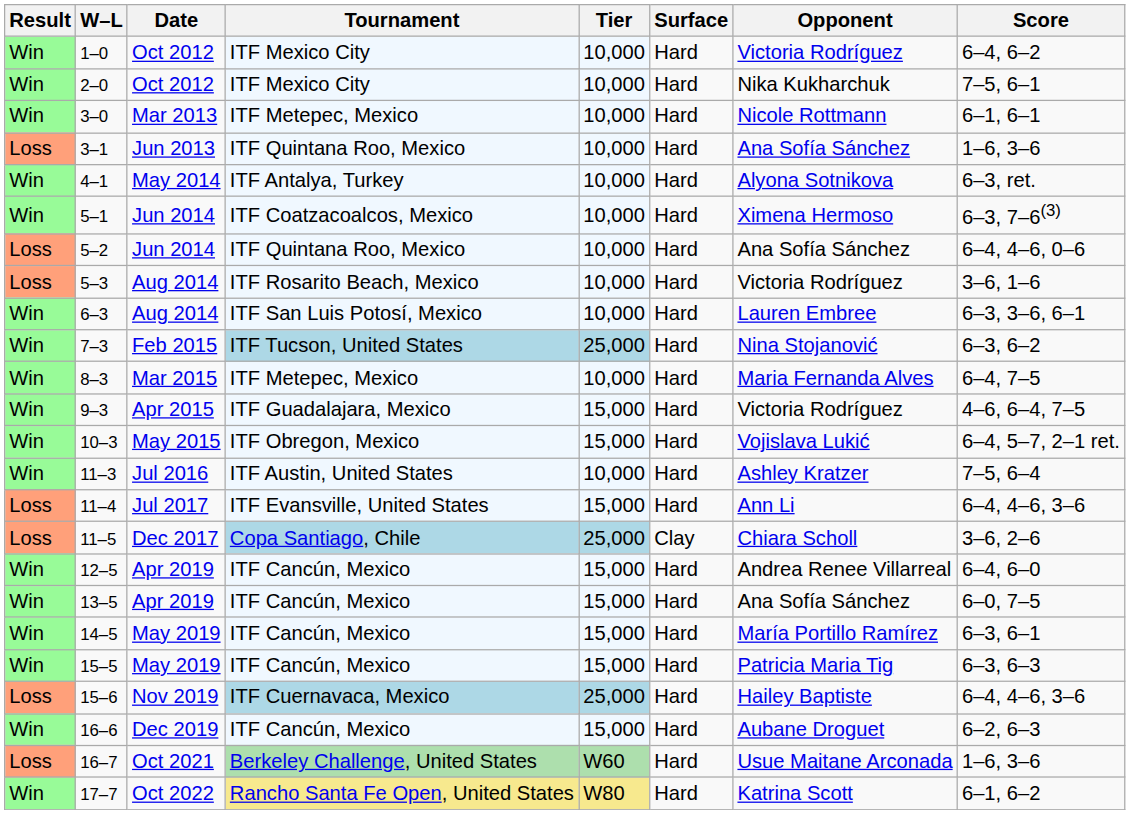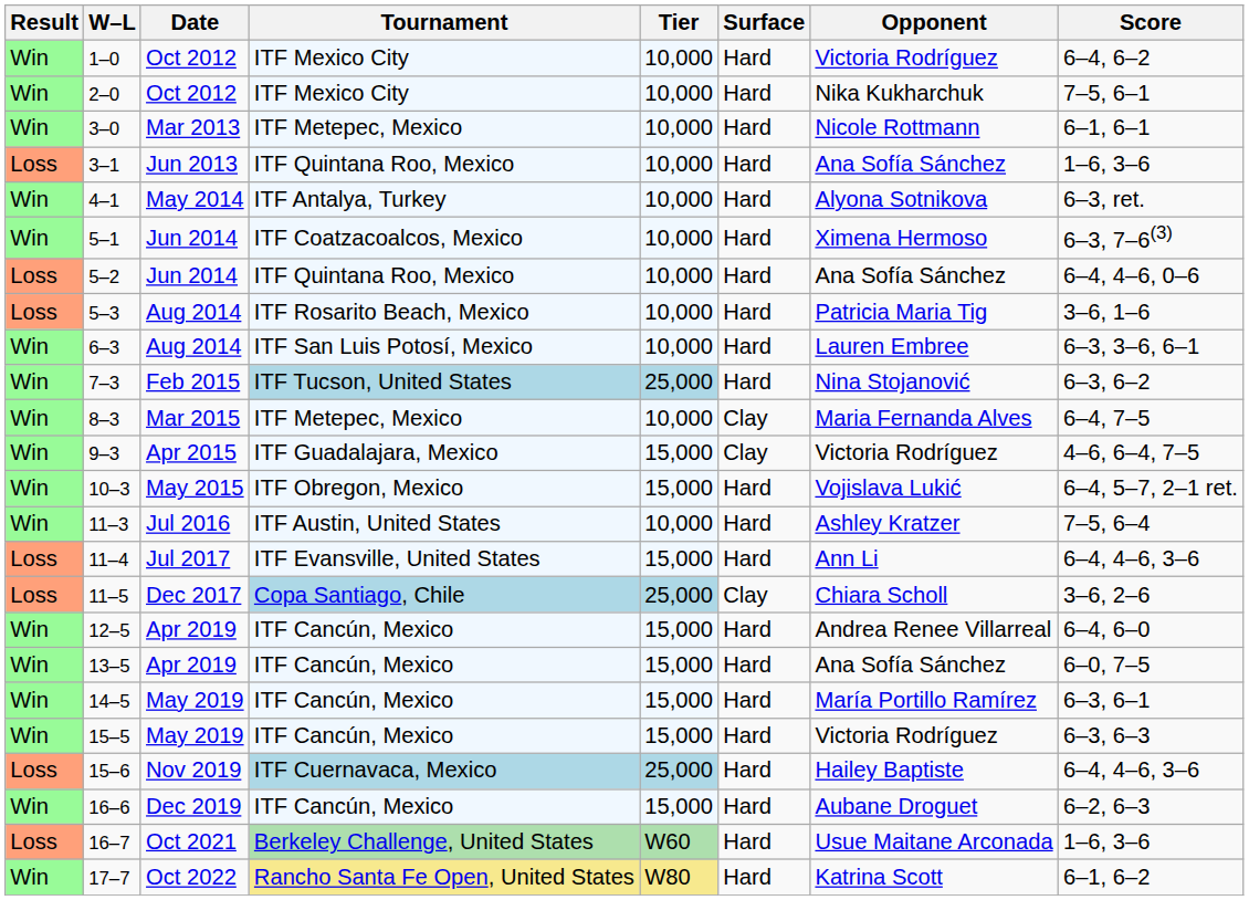 <table class="sortable wikitable nowrap">
 <tr>
 <th>Result</th>
 <th class=unsortable>W–L</th>
 <th>Date</th>
 <th>Tournament</th>
 <th>Tier</th>
 <th>Surface</th>
 <th>Opponent</th>
 <th class=unsortable>Score</th>
 </tr>
 <tr>
 <td style=background:#98fb98>Win</td>
 <td><small>1–0</small></td>
 <td><a href='#'>Oct 2012</a></td>
 <td style=background:#f0f8ff>ITF Mexico City</td>
 <td style=background:#f0f8ff>10,000</td>
 <td>Hard</td>
 <td> <a href='#'>Victoria Rodríguez</a></td>
 <td>6–4, 6–2</td>
 </tr>
 <tr>
 <td style=background:#98fb98>Win</td>
 <td><small>2–0</small></td>
 <td><a href='#'>Oct 2012</a></td>
 <td style=background:#f0f8ff>ITF Mexico City</td>
 <td style=background:#f0f8ff>10,000</td>
 <td>Hard</td>
 <td> Nika Kukharchuk</td>
 <td>7–5, 6–1</td>
 </tr>
 <tr>
 <td style=background:#98fb98>Win</td>
 <td><small>3–0</small></td>
 <td><a href='#'>Mar 2013</a></td>
 <td style=background:#f0f8ff>ITF Metepec, Mexico</td>
 <td style=background:#f0f8ff>10,000</td>
 <td>Hard</td>
 <td> <a href='#'>Nicole Rottmann</a></td>
 <td>6–1, 6–1</td>
 </tr>
 <tr>
 <td style=background:#ffa07a>Loss</td>
 <td><small>3–1</small></td>
 <td><a href='#'>Jun 2013</a></td>
 <td style=background:#f0f8ff>ITF Quintana Roo, Mexico</td>
 <td style=background:#f0f8ff>10,000</td>
 <td>Hard</td>
 <td> <a href='#'>Ana Sofía Sánchez</a></td>
 <td>1–6, 3–6</td>
 </tr>
 <tr>
 <td style=background:#98fb98>Win</td>
 <td><small>4–1</small></td>
 <td><a href='#'>May 2014</a></td>
 <td style=background:#f0f8ff>ITF Antalya, Turkey</td>
 <td style=background:#f0f8ff>10,000</td>
 <td>Hard</td>
 <td> <a href='#'>Alyona Sotnikova</a></td>
 <td>6–3, ret.</td>
 </tr>
 <tr>
 <td style=background:#98fb98>Win</td>
 <td><small>5–1</small></td>
 <td><a href='#'>Jun 2014</a></td>
 <td style=background:#f0f8ff>ITF Coatzacoalcos, Mexico</td>
 <td style=background:#f0f8ff>10,000</td>
 <td>Hard</td>
 <td> <a href='#'>Ximena Hermoso</a></td>
 <td>6–3, 7–6<sup>(3)</sup></td>
 </tr>
 <tr>
 <td style=background:#ffa07a>Loss</td>
 <td><small>5–2</small></td>
 <td><a href='#'>Jun 2014</a></td>
 <td style=background:#f0f8ff>ITF Quintana Roo, Mexico</td>
 <td style=background:#f0f8ff>10,000</td>
 <td>Hard</td>
 <td> Ana Sofía Sánchez</td>
 <td>6–4, 4–6, 0–6</td>
 </tr>
 <tr>
 <td style=background:#ffa07a>Loss</td>
 <td><small>5–3</small></td>
 <td><a href='#'>Aug 2014</a></td>
 <td style=background:#f0f8ff>ITF Rosarito Beach, Mexico</td>
 <td style=background:#f0f8ff>10,000</td>
 <td>Hard</td>
-<td> Victoria Rodríguez</td>
+<td> <a href='#'>Patricia Maria Tig</a></td>
 <td>3–6, 1–6</td>
 </tr>
 <tr>
 <td style=background:#98fb98>Win</td>
 <td><small>6–3</small></td>
 <td><a href='#'>Aug 2014</a></td>
 <td style=background:#f0f8ff>ITF San Luis Potosí, Mexico</td>
 <td style=background:#f0f8ff>10,000</td>
 <td>Hard</td>
 <td> <a href='#'>Lauren Embree</a></td>
 <td>6–3, 3–6, 6–1</td>
 </tr>
 <tr>
 <td style=background:#98fb98>Win</td>
 <td><small>7–3</small></td>
 <td><a href='#'>Feb 2015</a></td>
 <td style=background:lightblue>ITF Tucson, United States</td>
 <td style=background:lightblue>25,000</td>
 <td>Hard</td>
 <td> <a href='#'>Nina Stojanović</a></td>
 <td>6–3, 6–2</td>
 </tr>
 <tr>
 <td style=background:#98fb98>Win</td>
 <td><small>8–3</small></td>
 <td><a href='#'>Mar 2015</a></td>
 <td style=background:#f0f8ff>ITF Metepec, Mexico</td>
 <td style=background:#f0f8ff>10,000</td>
-<td>Hard</td>
+<td>Clay</td>
 <td> <a href='#'>Maria Fernanda Alves</a></td>
 <td>6–4, 7–5</td>
 </tr>
 <tr>
 <td style=background:#98fb98>Win</td>
 <td><small>9–3</small></td>
 <td><a href='#'>Apr 2015</a></td>
 <td style=background:#f0f8ff>ITF Guadalajara, Mexico</td>
 <td style=background:#f0f8ff>15,000</td>
-<td>Hard</td>
+<td>Clay</td>
 <td> Victoria Rodríguez</td>
 <td>4–6, 6–4, 7–5</td>
 </tr>
 <tr>
 <td style=background:#98fb98>Win</td>
 <td><small>10–3</small></td>
 <td><a href='#'>May 2015</a></td>
 <td style=background:#f0f8ff>ITF Obregon, Mexico</td>
 <td style=background:#f0f8ff>15,000</td>
 <td>Hard</td>
 <td> <a href='#'>Vojislava Lukić</a></td>
 <td>6–4, 5–7, 2–1 ret.</td>
 </tr>
 <tr>
 <td style=background:#98fb98>Win</td>
 <td><small>11–3</small></td>
 <td><a href='#'>Jul 2016</a></td>
 <td style=background:#f0f8ff>ITF Austin, United States</td>
 <td style=background:#f0f8ff>10,000</td>
 <td>Hard</td>
 <td> <a href='#'>Ashley Kratzer</a></td>
 <td>7–5, 6–4</td>
 </tr>
 <tr>
 <td style=background:#ffa07a>Loss</td>
 <td><small>11–4</small></td>
 <td><a href='#'>Jul 2017</a></td>
 <td style=background:#f0f8ff>ITF Evansville, United States</td>
 <td style=background:#f0f8ff>15,000</td>
 <td>Hard</td>
 <td> <a href='#'>Ann Li</a></td>
 <td>6–4, 4–6, 3–6</td>
 </tr>
 <tr>
 <td style=background:#ffa07a>Loss</td>
 <td><small>11–5</small></td>
 <td><a href='#'>Dec 2017</a></td>
 <td style=background:lightblue><a href='#'>Copa Santiago</a>, Chile</td>
 <td style=background:lightblue>25,000</td>
 <td>Clay</td>
 <td> <a href='#'>Chiara Scholl</a></td>
 <td>3–6, 2–6</td>
 </tr>
 <tr>
 <td style=background:#98fb98>Win</td>
 <td><small>12–5</small></td>
 <td><a href='#'>Apr 2019</a></td>
 <td style=background:#f0f8ff>ITF Cancún, Mexico</td>
 <td style=background:#f0f8ff>15,000</td>
 <td>Hard</td>
 <td> Andrea Renee Villarreal</td>
 <td>6–4, 6–0</td>
 </tr>
 <tr>
 <td style=background:#98fb98>Win</td>
 <td><small>13–5</small></td>
 <td><a href='#'>Apr 2019</a></td>
 <td style=background:#f0f8ff>ITF Cancún, Mexico</td>
 <td style=background:#f0f8ff>15,000</td>
 <td>Hard</td>
 <td> Ana Sofía Sánchez</td>
 <td>6–0, 7–5</td>
 </tr>
 <tr>
 <td style=background:#98fb98>Win</td>
 <td><small>14–5</small></td>
 <td><a href='#'>May 2019</a></td>
 <td style=background:#f0f8ff>ITF Cancún, Mexico</td>
 <td style=background:#f0f8ff>15,000</td>
 <td>Hard</td>
 <td> <a href='#'>María Portillo Ramírez</a></td>
 <td>6–3, 6–1</td>
 </tr>
 <tr>
 <td style=background:#98fb98>Win</td>
 <td><small>15–5</small></td>
 <td><a href='#'>May 2019</a></td>
 <td style=background:#f0f8ff>ITF Cancún, Mexico</td>
 <td style=background:#f0f8ff>15,000</td>
 <td>Hard</td>
-<td> <a href='#'>Patricia Maria Tig</a></td>
+<td> Victoria Rodríguez</td>
 <td>6–3, 6–3</td>
 </tr>
 <tr>
 <td style=background:#ffa07a>Loss</td>
 <td><small>15–6</small></td>
 <td><a href='#'>Nov 2019</a></td>
 <td style=background:lightblue>ITF Cuernavaca, Mexico</td>
 <td style=background:lightblue>25,000</td>
 <td>Hard</td>
 <td> <a href='#'>Hailey Baptiste</a></td>
 <td>6–4, 4–6, 3–6</td>
 </tr>
 <tr>
 <td style=background:#98fb98>Win</td>
 <td><small>16–6</small></td>
 <td><a href='#'>Dec 2019</a></td>
 <td style=background:#f0f8ff>ITF Cancún, Mexico</td>
 <td style=background:#f0f8ff>15,000</td>
 <td>Hard</td>
 <td> <a href='#'>Aubane Droguet</a></td>
 <td>6–2, 6–3</td>
 </tr>
 <tr>
 <td style=background:#ffa07a>Loss</td>
 <td><small>16–7</small></td>
 <td><a href='#'>Oct 2021</a></td>
 <td style=background:#addfad><a href='#'>Berkeley Challenge</a>, United States</td>
 <td style=background:#addfad>W60</td>
 <td>Hard</td>
 <td> <a href='#'>Usue Maitane Arconada</a></td>
 <td>1–6, 3–6</td>
 </tr>
 <tr>
 <td style=background:#98fb98>Win</td>
 <td><small>17–7</small></td>
 <td><a href='#'>Oct 2022</a></td>
 <td bgcolor=f7e98e><a href='#'>Rancho Santa Fe Open</a>, United States</td>
 <td bgcolor=f7e98e>W80</td>
 <td>Hard</td>
 <td> <a href='#'>Katrina Scott</a></td>
 <td>6–1, 6–2</td>
 </tr>
 </table>
